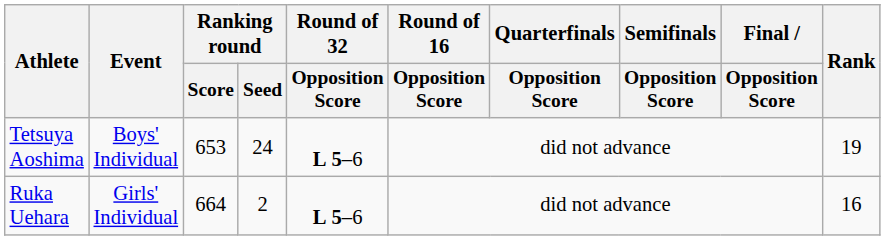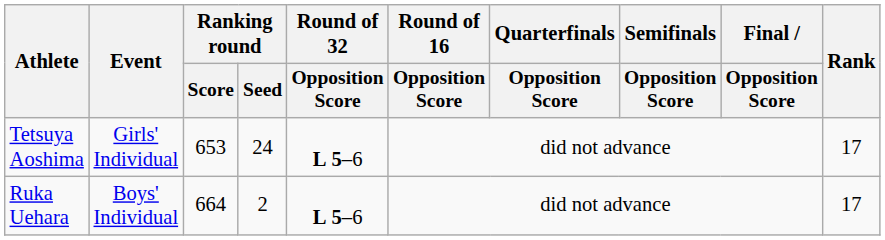 <table class="wikitable" style="font-size:90%;">
 <tr>
 <th rowspan="2">Athlete</th>
 <th rowspan="2">Event</th>
 <th colspan="2">Ranking round</th>
 <th>Round of 32</th>
 <th>Round of 16</th>
 <th>Quarterfinals</th>
 <th>Semifinals</th>
 <th>Final / </th>
 <th rowspan=2>Rank</th>
 </tr>
 <tr style="font-size:95%">
 <th>Score</th>
 <th>Seed</th>
 <th>Opposition<br>Score</th>
 <th>Opposition<br>Score</th>
 <th>Opposition<br>Score</th>
 <th>Opposition<br>Score</th>
 <th>Opposition<br>Score</th>
 </tr>
 <tr align=center>
 <td align=left><a href='#'>Tetsuya Aoshima</a></td>
-<td><a href='#'>Boys' Individual</a></td>
+<td><a href='#'>Girls' Individual</a></td>
 <td>653</td>
 <td>24</td>
 <td><br><strong>L</strong> <strong>5</strong>–6</td>
 <td colspan=4>did not advance</td>
-<td>19</td>
+<td>17</td>
 </tr>
 <tr align=center>
 <td align=left><a href='#'>Ruka Uehara</a></td>
-<td><a href='#'>Girls' Individual</a></td>
+<td><a href='#'>Boys' Individual</a></td>
 <td>664</td>
 <td>2</td>
 <td><br><strong>L</strong> <strong>5</strong>–6</td>
 <td colspan=4>did not advance</td>
-<td>16</td>
+<td>17</td>
 </tr>
 </table>
